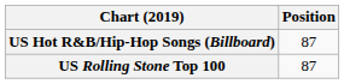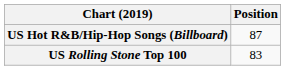 <table class="wikitable sortable plainrowheaders" style="text-align:center">
 <tr>
 <th scope="col">Chart (2019)</th>
 <th scope="col">Position</th>
 </tr>
 <tr>
 <th scope="row">US Hot R&B/Hip-Hop Songs (<em>Billboard</em>)</th>
 <td>87</td>
 </tr>
 <tr>
 <th scope="row">US <em>Rolling Stone</em> Top 100</th>
-<td>87</td>
+<td>83</td>
 </tr>
 </table>
